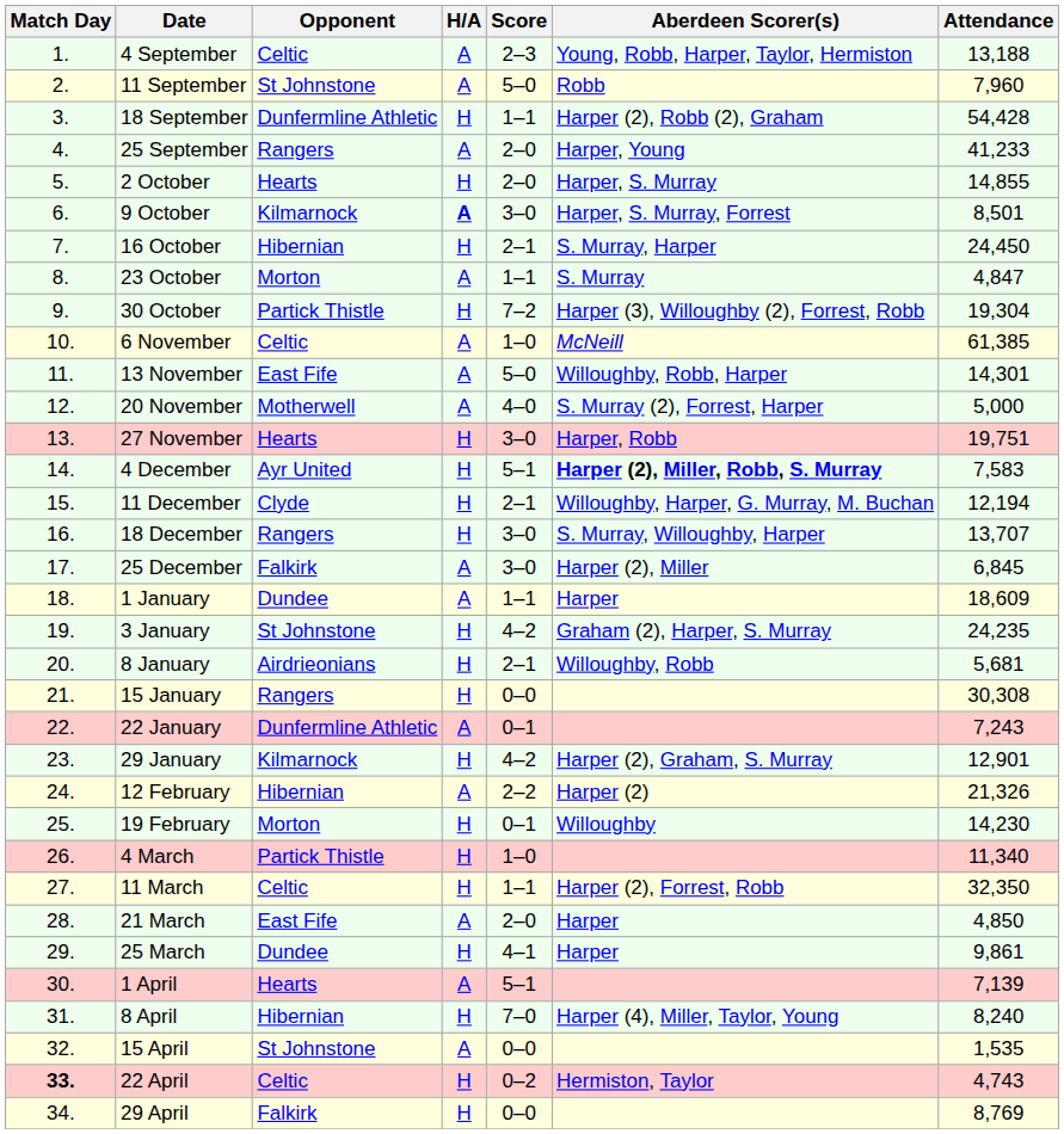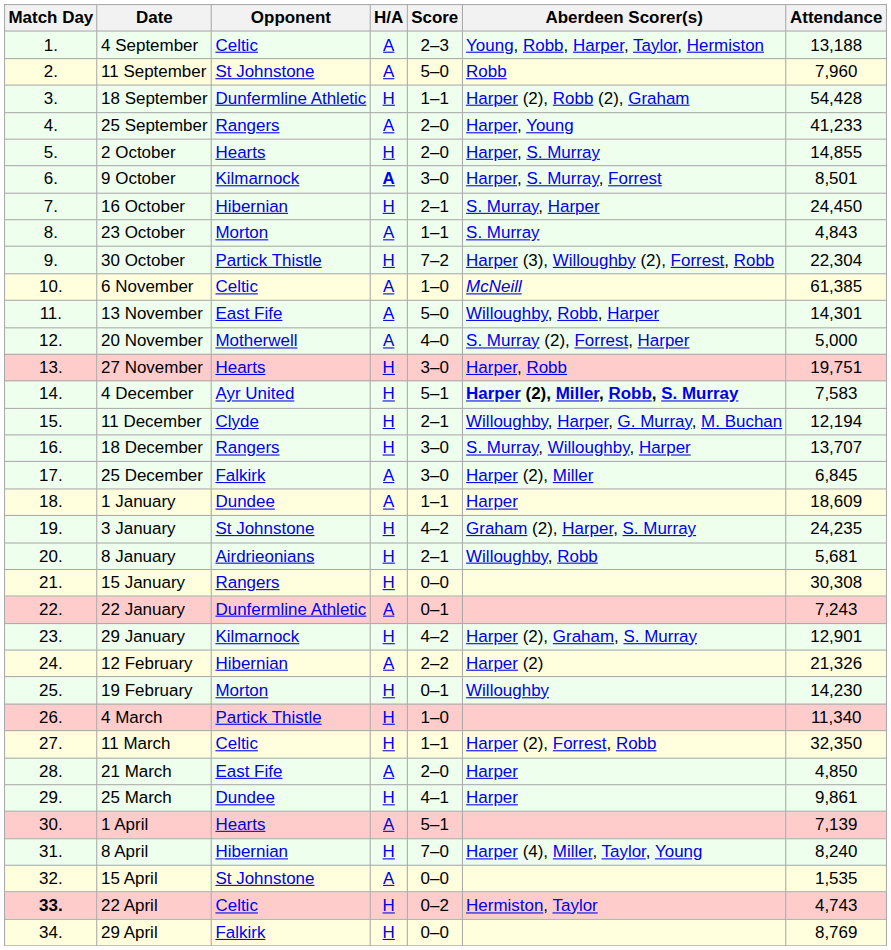 <table class="wikitable" style="text-align:center">
 <tr>
 <th>Match Day</th>
 <th>Date</th>
 <th>Opponent</th>
 <th>H/A</th>
 <th>Score</th>
 <th>Aberdeen Scorer(s)</th>
 <th>Attendance</th>
 </tr>
 <tr bgcolor=#EEFFEE>
 <td>1.</td>
 <td align=left>4 September</td>
 <td align=left><a href='#'>Celtic</a></td>
 <td><a href='#'>A</a></td>
 <td>2–3</td>
 <td align=left><a href='#'>Young</a>, <a href='#'>Robb</a>, <a href='#'>Harper</a>, <a href='#'>Taylor</a>, <a href='#'>Hermiston</a></td>
 <td>13,188</td>
 </tr>
 <tr bgcolor=#FFFFDD>
 <td>2.</td>
 <td align=left>11 September</td>
 <td align=left><a href='#'>St Johnstone</a></td>
 <td><a href='#'>A</a></td>
 <td>5–0</td>
 <td align=left><a href='#'>Robb</a></td>
 <td>7,960</td>
 </tr>
 <tr bgcolor=#EEFFEE>
 <td>3.</td>
 <td align=left>18 September</td>
 <td align=left><a href='#'>Dunfermline Athletic</a></td>
 <td><a href='#'>H</a></td>
 <td>1–1</td>
 <td align=left><a href='#'>Harper</a> (2), <a href='#'>Robb</a> (2), <a href='#'>Graham</a></td>
 <td>54,428</td>
 </tr>
 <tr bgcolor=#EEFFEE>
 <td>4.</td>
 <td align=left>25 September</td>
 <td align=left><a href='#'>Rangers</a></td>
 <td><a href='#'>A</a></td>
 <td>2–0</td>
 <td align=left><a href='#'>Harper</a>, <a href='#'>Young</a></td>
 <td>41,233</td>
 </tr>
 <tr bgcolor=#EEFFEE>
 <td>5.</td>
 <td align=left>2 October</td>
 <td align=left><a href='#'>Hearts</a></td>
 <td><a href='#'>H</a></td>
 <td>2–0</td>
 <td align=left><a href='#'>Harper</a>, <a href='#'>S. Murray</a></td>
 <td>14,855</td>
 </tr>
 <tr bgcolor=#EEFFEE>
 <td>6.</td>
 <td align=left>9 October</td>
 <td align=left><a href='#'>Kilmarnock</a></td>
 <td><strong><a href='#'>A</a></strong></td>
 <td>3–0</td>
 <td align=left><a href='#'>Harper</a>, <a href='#'>S. Murray</a>, <a href='#'>Forrest</a></td>
 <td>8,501</td>
 </tr>
 <tr bgcolor=#EEFFEE>
 <td>7.</td>
 <td align=left>16 October</td>
 <td align=left><a href='#'>Hibernian</a></td>
 <td><a href='#'>H</a></td>
 <td>2–1</td>
 <td align=left><a href='#'>S. Murray</a>, <a href='#'>Harper</a></td>
 <td>24,450</td>
 </tr>
 <tr bgcolor=#EEFFEE>
 <td>8.</td>
 <td align=left>23 October</td>
 <td align=left><a href='#'>Morton</a></td>
 <td><a href='#'>A</a></td>
 <td>1–1</td>
 <td align=left><a href='#'>S. Murray</a></td>
-<td>4,847</td>
+<td>4,843</td>
 </tr>
 <tr bgcolor=#EEFFEE>
 <td>9.</td>
 <td align=left>30 October</td>
 <td align=left><a href='#'>Partick Thistle</a></td>
 <td><a href='#'>H</a></td>
 <td>7–2</td>
 <td align=left><a href='#'>Harper</a> (3), <a href='#'>Willoughby</a> (2), <a href='#'>Forrest</a>, <a href='#'>Robb</a></td>
-<td>19,304</td>
+<td>22,304</td>
 </tr>
 <tr bgcolor=#FFFFDD>
 <td>10.</td>
 <td align=left>6 November</td>
 <td align=left><a href='#'>Celtic</a></td>
 <td><a href='#'>A</a></td>
 <td>1–0</td>
 <td align=left><em><a href='#'>McNeill</a></em></td>
 <td>61,385</td>
 </tr>
 <tr bgcolor=#EEFFEE>
 <td>11.</td>
 <td align=left>13 November</td>
 <td align=left><a href='#'>East Fife</a></td>
 <td><a href='#'>A</a></td>
 <td>5–0</td>
 <td align=left><a href='#'>Willoughby</a>, <a href='#'>Robb</a>, <a href='#'>Harper</a></td>
 <td>14,301</td>
 </tr>
 <tr bgcolor=#EEFFEE>
 <td>12.</td>
 <td align=left>20 November</td>
 <td align=left><a href='#'>Motherwell</a></td>
 <td><a href='#'>A</a></td>
 <td>4–0</td>
 <td align=left><a href='#'>S. Murray</a> (2), <a href='#'>Forrest</a>, <a href='#'>Harper</a></td>
 <td>5,000</td>
 </tr>
 <tr bgcolor=#FFCCCC>
 <td>13.</td>
 <td align=left>27 November</td>
 <td align=left><a href='#'>Hearts</a></td>
 <td><a href='#'>H</a></td>
 <td>3–0</td>
 <td align=left><a href='#'>Harper</a>, <a href='#'>Robb</a></td>
 <td>19,751</td>
 </tr>
 <tr bgcolor=#EEFFEE>
 <td>14.</td>
 <td align=left>4 December</td>
 <td align=left><a href='#'>Ayr United</a></td>
 <td><a href='#'>H</a></td>
 <td>5–1</td>
 <td align=left><strong><a href='#'>Harper</a> (2), <a href='#'>Miller</a>, <a href='#'>Robb</a>, <a href='#'>S. Murray</a></strong></td>
 <td>7,583</td>
 </tr>
 <tr bgcolor=#EEFFEE>
 <td>15.</td>
 <td align=left>11 December</td>
 <td align=left><a href='#'>Clyde</a></td>
 <td><a href='#'>H</a></td>
 <td>2–1</td>
 <td align=left><a href='#'>Willoughby</a>, <a href='#'>Harper</a>, <a href='#'>G. Murray</a>, <a href='#'>M. Buchan</a></td>
 <td>12,194</td>
 </tr>
 <tr bgcolor=#EEFFEE>
 <td>16.</td>
 <td align=left>18 December</td>
 <td align=left><a href='#'>Rangers</a></td>
 <td><a href='#'>H</a></td>
 <td>3–0</td>
 <td align=left><a href='#'>S. Murray</a>, <a href='#'>Willoughby</a>, <a href='#'>Harper</a></td>
 <td>13,707</td>
 </tr>
 <tr bgcolor=#EEFFEE>
 <td>17.</td>
 <td align=left>25 December</td>
 <td align=left><a href='#'>Falkirk</a></td>
 <td><a href='#'>A</a></td>
 <td>3–0</td>
 <td align=left><a href='#'>Harper</a> (2), <a href='#'>Miller</a></td>
 <td>6,845</td>
 </tr>
 <tr bgcolor=#FFFFDD>
 <td>18.</td>
 <td align=left>1 January</td>
 <td align=left><a href='#'>Dundee</a></td>
 <td><a href='#'>A</a></td>
 <td>1–1</td>
 <td align=left><a href='#'>Harper</a></td>
 <td>18,609</td>
 </tr>
 <tr bgcolor=#EEFFEE>
 <td>19.</td>
 <td align=left>3 January</td>
 <td align=left><a href='#'>St Johnstone</a></td>
 <td><a href='#'>H</a></td>
 <td>4–2</td>
 <td align=left><a href='#'>Graham</a> (2), <a href='#'>Harper</a>, <a href='#'>S. Murray</a></td>
 <td>24,235</td>
 </tr>
 <tr bgcolor=#EEFFEE>
 <td>20.</td>
 <td align=left>8 January</td>
 <td align=left><a href='#'>Airdrieonians</a></td>
 <td><a href='#'>H</a></td>
 <td>2–1</td>
 <td align=left><a href='#'>Willoughby</a>, <a href='#'>Robb</a></td>
 <td>5,681</td>
 </tr>
 <tr bgcolor=#FFFFDD>
 <td>21.</td>
 <td align=left>15 January</td>
 <td align=left><a href='#'>Rangers</a></td>
 <td><a href='#'>H</a></td>
 <td>0–0</td>
 <td align=left></td>
 <td>30,308</td>
 </tr>
 <tr bgcolor=#FFCCCC>
 <td>22.</td>
 <td align=left>22 January</td>
 <td align=left><a href='#'>Dunfermline Athletic</a></td>
 <td><a href='#'>A</a></td>
 <td>0–1</td>
 <td align=left></td>
 <td>7,243</td>
 </tr>
 <tr bgcolor=#EEFFEE>
 <td>23.</td>
 <td align=left>29 January</td>
 <td align=left><a href='#'>Kilmarnock</a></td>
 <td><a href='#'>H</a></td>
 <td>4–2</td>
 <td align=left><a href='#'>Harper</a> (2), <a href='#'>Graham</a>, <a href='#'>S. Murray</a></td>
 <td>12,901</td>
 </tr>
 <tr bgcolor=#FFFFDD>
 <td>24.</td>
 <td align=left>12 February</td>
 <td align=left><a href='#'>Hibernian</a></td>
 <td><a href='#'>A</a></td>
 <td>2–2</td>
 <td align=left><a href='#'>Harper</a> (2)</td>
 <td>21,326</td>
 </tr>
 <tr bgcolor=#EEFFEE>
 <td>25.</td>
 <td align=left>19 February</td>
 <td align=left><a href='#'>Morton</a></td>
 <td><a href='#'>H</a></td>
 <td>0–1</td>
 <td align=left><a href='#'>Willoughby</a></td>
 <td>14,230</td>
 </tr>
 <tr bgcolor=#FFCCCC>
 <td>26.</td>
 <td align=left>4 March</td>
 <td align=left><a href='#'>Partick Thistle</a></td>
 <td><a href='#'>H</a></td>
 <td>1–0</td>
 <td align=left></td>
 <td>11,340</td>
 </tr>
 <tr bgcolor=#FFFFDD>
 <td>27.</td>
 <td align=left>11 March</td>
 <td align=left><a href='#'>Celtic</a></td>
 <td><a href='#'>H</a></td>
 <td>1–1</td>
 <td align=left><a href='#'>Harper</a> (2), <a href='#'>Forrest</a>, <a href='#'>Robb</a></td>
 <td>32,350</td>
 </tr>
 <tr bgcolor=#EEFFEE>
 <td>28.</td>
 <td align=left>21 March</td>
 <td align=left><a href='#'>East Fife</a></td>
 <td><a href='#'>A</a></td>
 <td>2–0</td>
 <td align=left><a href='#'>Harper</a></td>
 <td>4,850</td>
 </tr>
 <tr bgcolor=#EEFFEE>
 <td>29.</td>
 <td align=left>25 March</td>
 <td align=left><a href='#'>Dundee</a></td>
 <td><a href='#'>H</a></td>
 <td>4–1</td>
 <td align=left><a href='#'>Harper</a></td>
 <td>9,861</td>
 </tr>
 <tr bgcolor=#FFCCCC>
 <td>30.</td>
 <td align=left>1 April</td>
 <td align=left><a href='#'>Hearts</a></td>
 <td><a href='#'>A</a></td>
 <td>5–1</td>
 <td align=left></td>
 <td>7,139</td>
 </tr>
 <tr bgcolor=#EEFFEE>
 <td>31.</td>
 <td align=left>8 April</td>
 <td align=left><a href='#'>Hibernian</a></td>
 <td><a href='#'>H</a></td>
 <td>7–0</td>
 <td align=left><a href='#'>Harper</a> (4), <a href='#'>Miller</a>, <a href='#'>Taylor</a>, <a href='#'>Young</a></td>
 <td>8,240</td>
 </tr>
 <tr bgcolor=#FFFFDD>
 <td>32.</td>
 <td align=left>15 April</td>
 <td align=left><a href='#'>St Johnstone</a></td>
 <td><a href='#'>A</a></td>
 <td>0–0</td>
 <td align=left></td>
 <td>1,535</td>
 </tr>
 <tr bgcolor=#FFCCCC>
 <td><strong>33.</strong></td>
 <td align=left>22 April</td>
 <td align=left><a href='#'>Celtic</a></td>
 <td><a href='#'>H</a></td>
 <td>0–2</td>
 <td align=left><a href='#'>Hermiston</a>, <a href='#'>Taylor</a></td>
 <td>4,743</td>
 </tr>
 <tr bgcolor=#FFFFDD>
 <td>34.</td>
 <td align=left>29 April</td>
 <td align=left><a href='#'>Falkirk</a></td>
 <td><a href='#'>H</a></td>
 <td>0–0</td>
 <td align=left></td>
 <td>8,769</td>
 </tr>
 </table>
